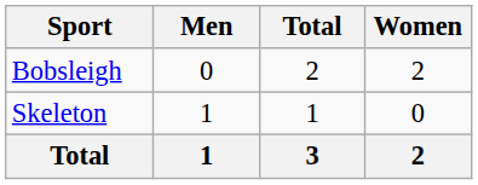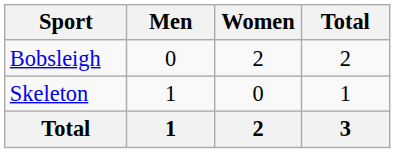 <table class="wikitable sortable" style="text-align:center;">
 <tr>
 <th width=80>Sport</th>
 <th width=55>Men</th>
+<th width=55>Women</th>
 <th width=55>Total</th>
-<th width=55>Women</th>
 </tr>
 <tr>
 <td align=left><a href='#'>Bobsleigh</a></td>
 <td>0</td>
 <td>2</td>
 <td>2</td>
 </tr>
 <tr>
 <td align=left><a href='#'>Skeleton</a></td>
 <td>1</td>
+<td>0</td>
 <td>1</td>
-<td>0</td>
 </tr>
 <tr>
 <th>Total</th>
 <th>1</th>
+<th>2</th>
 <th>3</th>
-<th>2</th>
 </tr>
 </table>
